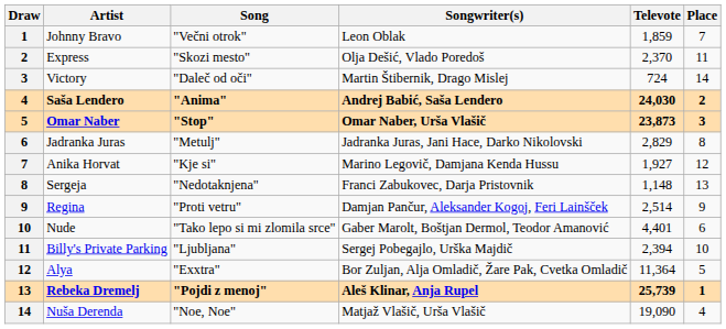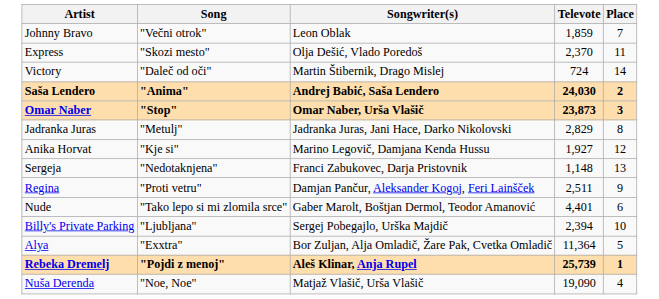 <table class="sortable wikitable plainrowheaders" style="margin: 1em auto 1em auto; text-align:center;">
 <tr>
-<th>Draw</th>
 <th>Artist</th>
 <th>Song</th>
 <th>Songwriter(s)</th>
 <th>Televote</th>
 <th>Place</th>
 </tr>
 <tr>
-<th scope="row" style="text-align:center;">1</th>
 <td align="left">Johnny Bravo</td>
 <td align="left">"Večni otrok"</td>
 <td align="left">Leon Oblak</td>
 <td>1,859</td>
 <td>7</td>
 </tr>
 <tr>
-<th scope="row" style="text-align:center;">2</th>
 <td align="left">Express</td>
 <td align="left">"Skozi mesto"</td>
 <td align="left">Olja Dešić, Vlado Poredoš</td>
 <td>2,370</td>
 <td>11</td>
 </tr>
 <tr>
-<th scope="row" style="text-align:center;">3</th>
 <td align="left">Victory</td>
 <td align="left">"Daleč od oči"</td>
 <td align="left">Martin Štibernik, Drago Mislej</td>
 <td>724</td>
 <td>14</td>
 </tr>
 <tr style="font-weight:bold;background:navajowhite;">
-<th scope="row" style="font-weight:bold; background:navajowhite; text-align:center;">4</th>
 <td align="left">Saša Lendero</td>
 <td align="left">"Anima"</td>
 <td align="left">Andrej Babić, Saša Lendero</td>
 <td>24,030</td>
 <td>2</td>
 </tr>
 <tr style="font-weight:bold;background:navajowhite;">
-<th scope="row" style="font-weight:bold; background:navajowhite; text-align:center;">5</th>
 <td align="left"><a href='#'>Omar Naber</a></td>
 <td align="left">"Stop"</td>
 <td align="left">Omar Naber, Urša Vlašič</td>
 <td>23,873</td>
 <td>3</td>
 </tr>
 <tr>
-<th scope="row" style="text-align:center;">6</th>
 <td align="left">Jadranka Juras</td>
 <td align="left">"Metulj"</td>
 <td align="left">Jadranka Juras, Jani Hace, Darko Nikolovski</td>
 <td>2,829</td>
 <td>8</td>
 </tr>
 <tr>
-<th scope="row" style="text-align:center;">7</th>
 <td align="left">Anika Horvat</td>
 <td align="left">"Kje si"</td>
 <td align="left">Marino Legovič, Damjana Kenda Hussu</td>
 <td>1,927</td>
 <td>12</td>
 </tr>
 <tr>
-<th scope="row" style="text-align:center;">8</th>
 <td align="left">Sergeja</td>
 <td align="left">"Nedotaknjena"</td>
 <td align="left">Franci Zabukovec, Darja Pristovnik</td>
 <td>1,148</td>
 <td>13</td>
 </tr>
 <tr>
-<th scope="row" style="text-align:center;">9</th>
 <td align="left"><a href='#'>Regina</a></td>
 <td align="left">"Proti vetru"</td>
 <td align="left">Damjan Pančur, <a href='#'>Aleksander Kogoj</a>, <a href='#'>Feri Lainšček</a></td>
-<td>2,514</td>
+<td>2,511</td>
 <td>9</td>
 </tr>
 <tr>
-<th scope="row" style="text-align:center;">10</th>
 <td align="left">Nude</td>
 <td align="left">"Tako lepo si mi zlomila srce"</td>
 <td align="left">Gaber Marolt, Boštjan Dermol, Teodor Amanović</td>
 <td>4,401</td>
 <td>6</td>
 </tr>
 <tr>
-<th scope="row" style="text-align:center;">11</th>
 <td align="left"><a href='#'>Billy's Private Parking</a></td>
 <td align="left">"Ljubljana"</td>
 <td align="left">Sergej Pobegajlo, Urška Majdič</td>
 <td>2,394</td>
 <td>10</td>
 </tr>
 <tr>
-<th scope="row" style="text-align:center;">12</th>
 <td align="left"><a href='#'>Alya</a></td>
 <td align="left">"Exxtra"</td>
 <td align="left">Bor Zuljan, Alja Omladič, Žare Pak, Cvetka Omladič</td>
 <td>11,364</td>
 <td>5</td>
 </tr>
 <tr style="font-weight:bold; background:navajowhite;">
-<th scope="row" style="font-weight:bold; background:navajowhite; text-align:center;">13</th>
 <td align="left"><a href='#'>Rebeka Dremelj</a></td>
 <td align="left">"Pojdi z menoj"</td>
 <td align="left">Aleš Klinar, <a href='#'>Anja Rupel</a></td>
 <td>25,739</td>
 <td>1</td>
 </tr>
 <tr>
-<th scope="row" style="text-align:center;">14</th>
 <td align="left"><a href='#'>Nuša Derenda</a></td>
 <td align="left">"Noe, Noe"</td>
 <td align="left">Matjaž Vlašič, Urša Vlašič</td>
 <td>19,090</td>
 <td>4</td>
 </tr>
 </table>
